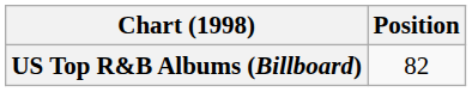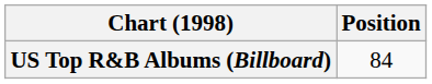 <table class="wikitable plainrowheaders" style="text-align:center">
 <tr>
 <th scope="col">Chart (1998)</th>
 <th scope="col">Position</th>
 </tr>
 <tr>
 <th scope="row">US Top R&B Albums (<em>Billboard</em>)</th>
-<td>82</td>
+<td>84</td>
 </tr>
 </table>
